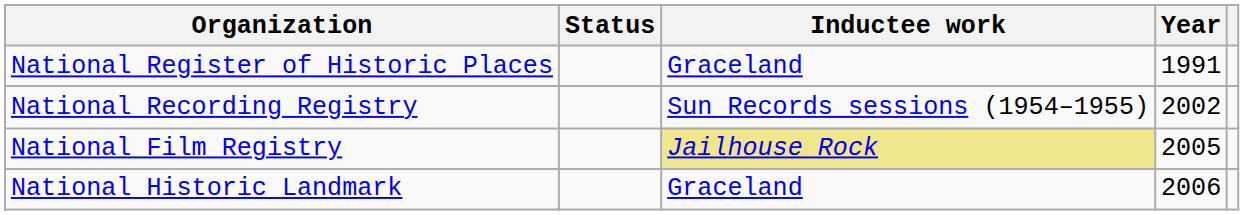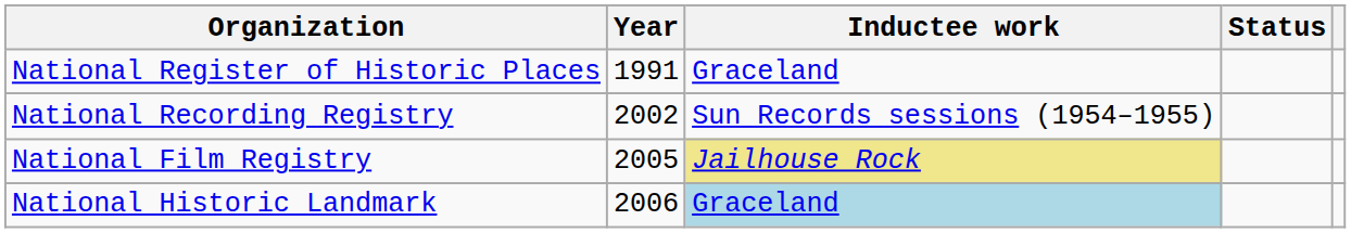 <table class="wikitable plainrowheaders sortable" style="margin-right: 0;">
 <tr>
 <th scope="col">Organization</th>
+<th scope="col">Year</th>
+<th scope="col">Inductee work</th>
 <th scope="col">Status</th>
-<th scope="col">Inductee work</th>
-<th scope="col">Year</th>
 <th scope="col" class="unsortable"></th>
 </tr>
 <tr>
 <td><a href='#'>National Register of Historic Places</a></td>
+<td>1991</td>
+<td><a href='#'>Graceland</a></td>
 <td></td>
-<td><a href='#'>Graceland</a></td>
-<td>1991</td>
 <td style="text-align:center;"></td>
 </tr>
 <tr>
 <td><a href='#'>National Recording Registry</a></td>
+<td>2002</td>
+<td><a href='#'>Sun Records sessions</a> (1954–1955)</td>
 <td></td>
-<td><a href='#'>Sun Records sessions</a> (1954–1955)</td>
-<td>2002</td>
 <td style="text-align:center;"></td>
 </tr>
 <tr>
 <td><a href='#'>National Film Registry</a></td>
+<td>2005</td>
+<td style="background: khaki;"><a href='#'><em>Jailhouse Rock</em></a></td>
 <td></td>
-<td style="background: khaki;"><a href='#'><em>Jailhouse Rock</em></a></td>
-<td>2005</td>
 <td style="text-align:center;"></td>
 </tr>
 <tr>
 <td><a href='#'>National Historic Landmark</a></td>
+<td>2006</td>
+<td style="background: lightblue;"><a href='#'>Graceland</a></td>
 <td></td>
-<td><a href='#'>Graceland</a></td>
-<td>2006</td>
 <td style="text-align:center;"></td>
 </tr>
 </table>
